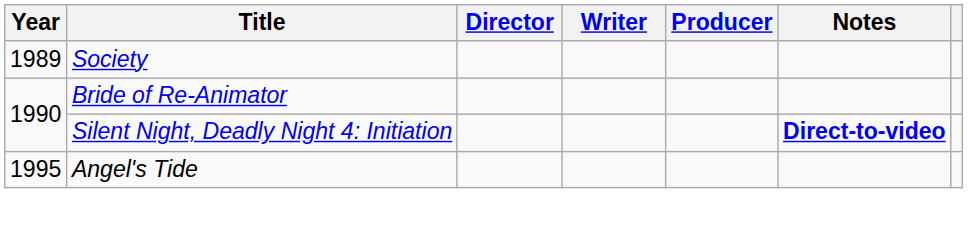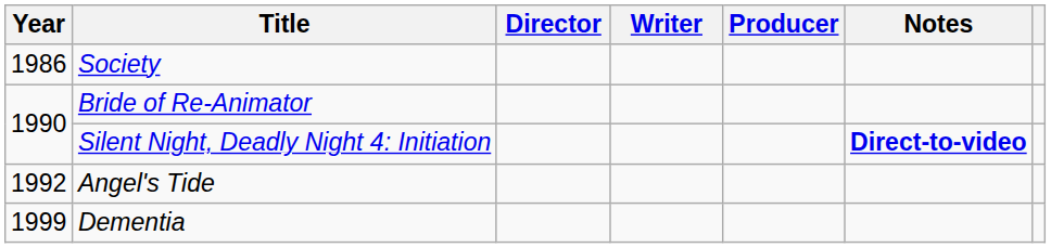 <table class="wikitable">
 <tr>
 <th>Year</th>
 <th>Title</th>
 <th width="65"><a href='#'>Director</a></th>
 <th width="65"><a href='#'>Writer</a></th>
 <th width="65"><a href='#'>Producer</a></th>
 <th>Notes</th>
 <th></th>
 </tr>
 <tr>
-<td>1989</td>
+<td>1986</td>
 <td><em><a href='#'>Society</a></em></td>
 <td></td>
 <td></td>
 <td></td>
 <td></td>
 <td></td>
 </tr>
 <tr>
 <td rowspan=2>1990</td>
 <td><em><a href='#'>Bride of Re-Animator</a></em></td>
 <td></td>
 <td></td>
 <td></td>
 <td></td>
 <td></td>
 </tr>
 <tr>
 <td><em><a href='#'>Silent Night, Deadly Night 4: Initiation</a></em></td>
 <td></td>
 <td></td>
 <td></td>
 <td><strong><a href='#'>Direct-to-video</a></strong></td>
 <td></td>
 </tr>
 <tr>
-<td>1995</td>
+<td>1992</td>
 <td><em>Angel's Tide</em></td>
 <td></td>
 <td></td>
 <td></td>
 <td></td>
 <td></td>
 </tr>
+<tr>
+<td>1999</td>
+<td><em>Dementia</em></td>
+<td></td>
+<td></td>
+<td></td>
+<td></td>
+<td></td>
+</tr>
 </table>
